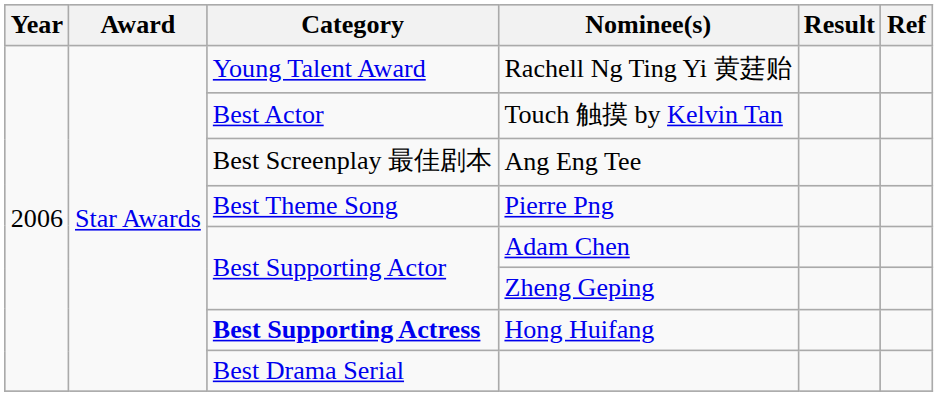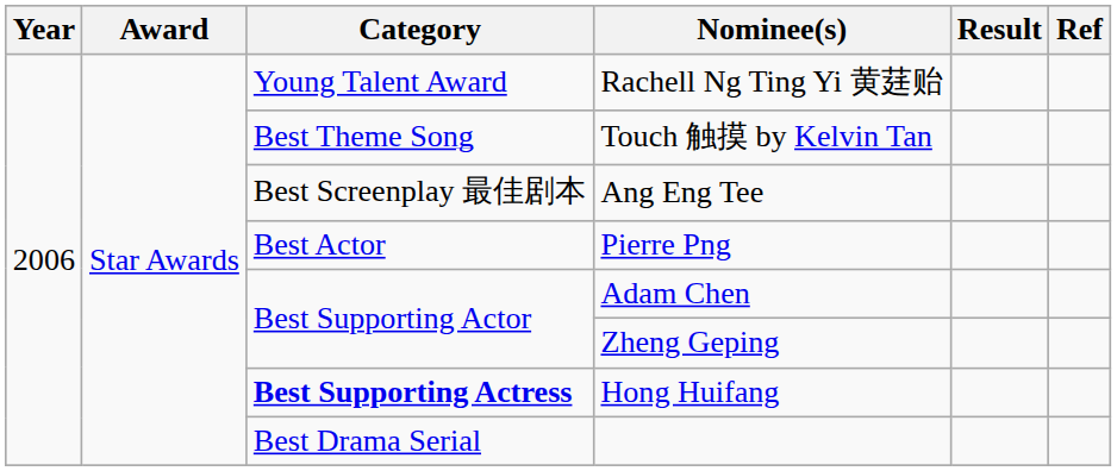 <table class="wikitable">
 <tr>
 <th>Year</th>
 <th>Award</th>
 <th>Category</th>
 <th>Nominee(s)</th>
 <th>Result</th>
 <th>Ref</th>
 </tr>
 <tr>
 <td rowspan="8">2006</td>
 <td rowspan="8"><a href='#'>Star Awards</a></td>
 <td><a href='#'>Young Talent Award</a></td>
 <td>Rachell Ng Ting Yi  黄莛贻</td>
 <td></td>
 <td></td>
 </tr>
 <tr>
-<td><a href='#'>Best Actor</a></td>
+<td><a href='#'>Best Theme Song</a></td>
 <td>Touch 触摸 by <a href='#'>Kelvin Tan</a></td>
 <td></td>
 <td></td>
 </tr>
 <tr>
 <td>Best Screenplay 最佳剧本</td>
 <td>Ang Eng Tee</td>
 <td></td>
 <td></td>
 </tr>
 <tr>
-<td><a href='#'>Best Theme Song</a></td>
+<td><a href='#'>Best Actor</a></td>
 <td><a href='#'>Pierre Png</a></td>
 <td></td>
 <td></td>
 </tr>
 <tr>
 <td rowspan="2"><a href='#'>Best Supporting Actor</a></td>
 <td><a href='#'>Adam Chen</a></td>
 <td></td>
 <td></td>
 </tr>
 <tr>
 <td><a href='#'>Zheng Geping</a></td>
 <td></td>
 <td></td>
 </tr>
 <tr>
 <td><strong><a href='#'>Best Supporting Actress</a></strong></td>
 <td><a href='#'>Hong Huifang</a></td>
 <td></td>
 <td></td>
 </tr>
 <tr>
 <td><a href='#'>Best Drama Serial</a></td>
 <td></td>
 <td></td>
 <td></td>
 </tr>
 </table>
